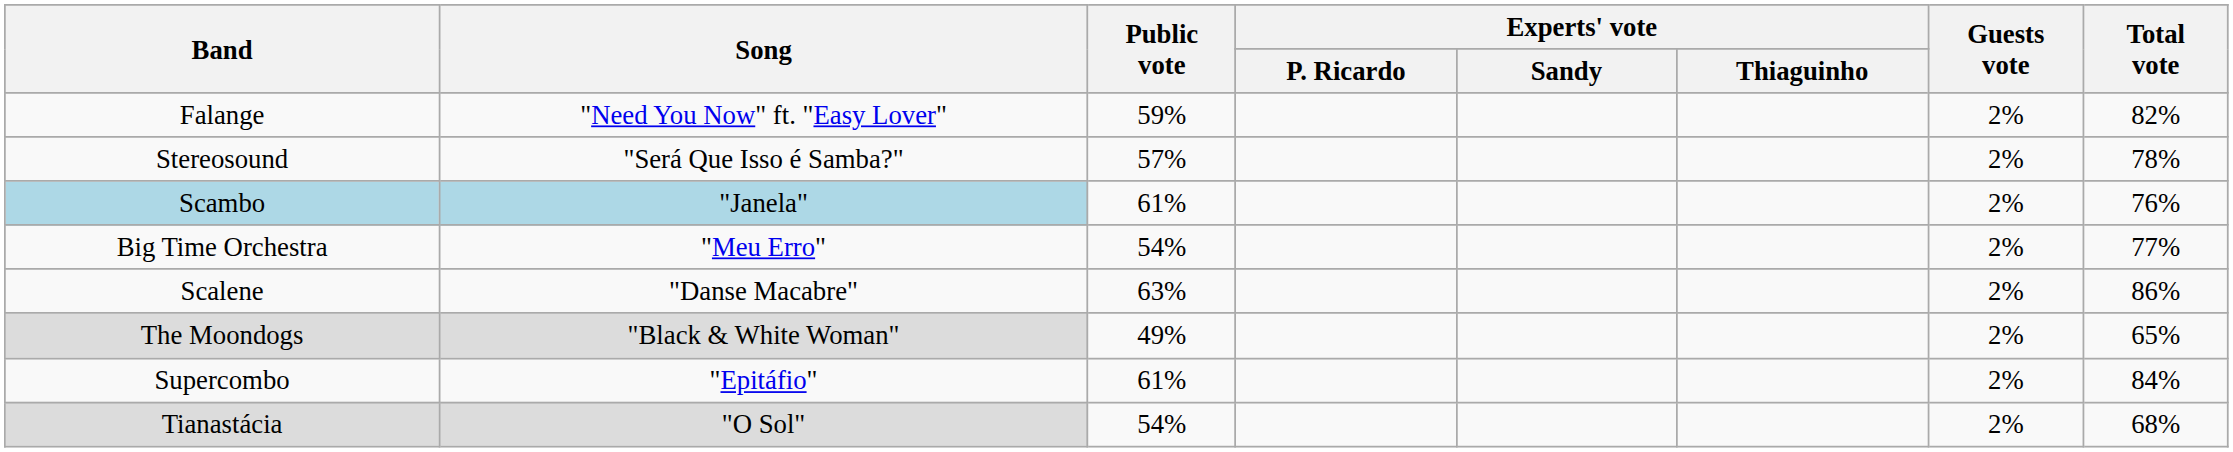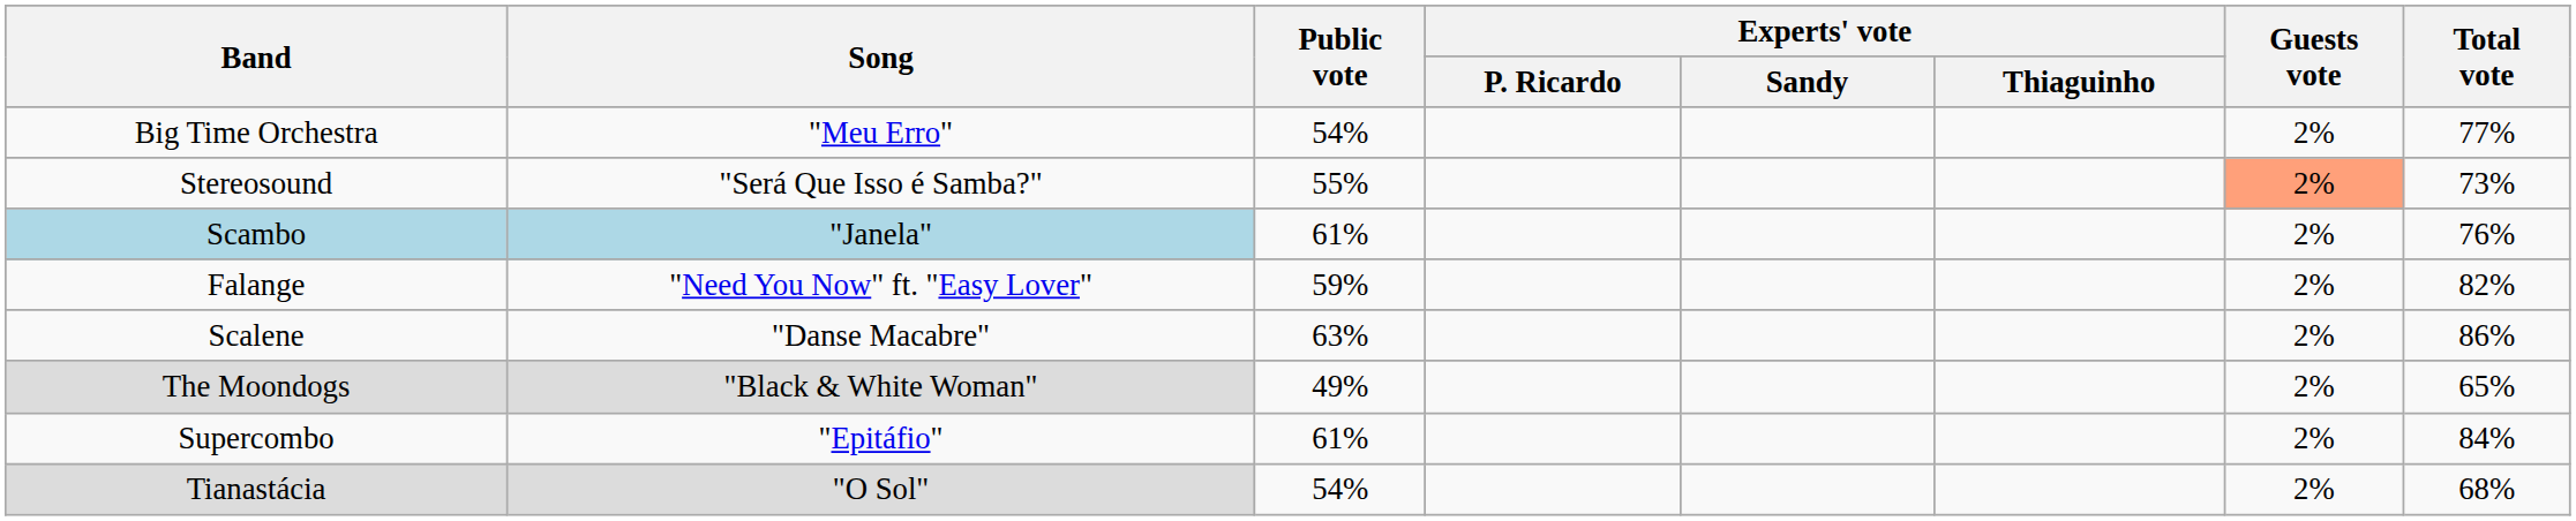 <table class="wikitable" style="font-size:95%; text-align:center" width="100%">
 <tr>
 <th width="135" rowspan=2>Band</th>
 <th width="205" rowspan=2>Song</th>
 <th width="040" rowspan=2>Public<br>vote</th>
 <th colspan=3>Experts' vote</th>
 <th width="040" rowspan=2>Guests<br>vote</th>
 <th width="040" rowspan=2>Total<br>vote</th>
 </tr>
 <tr>
 <th width="065">P. Ricardo</th>
 <th width="065">Sandy</th>
 <th width="065">Thiaguinho</th>
 </tr>
 <tr>
-<td>Falange</td>
-<td>"<a href='#'>Need You Now</a>" ft. "<a href='#'>Easy Lover</a>"</td>
-<td>59%</td>
+<td>Big Time Orchestra</td>
+<td>"<a href='#'>Meu Erro</a>"</td>
+<td>54%</td>
 <td></td>
 <td></td>
 <td></td>
 <td>2%</td>
-<td>82%</td>
+<td>77%</td>
 </tr>
 <tr>
 <td>Stereosound</td>
 <td>"Será Que Isso é Samba?"</td>
-<td>57%</td>
+<td>55%</td>
 <td></td>
 <td></td>
 <td></td>
-<td>2%</td>
-<td>78%</td>
+<td style="background: lightsalmon;">2%</td>
+<td>73%</td>
 </tr>
 <tr>
 <td bgcolor="ADD8E6">Scambo</td>
 <td bgcolor="ADD8E6">"Janela"</td>
 <td>61%</td>
 <td></td>
 <td></td>
 <td></td>
 <td>2%</td>
 <td>76%</td>
 </tr>
 <tr>
-<td>Big Time Orchestra</td>
-<td>"<a href='#'>Meu Erro</a>"</td>
-<td>54%</td>
+<td>Falange</td>
+<td>"<a href='#'>Need You Now</a>" ft. "<a href='#'>Easy Lover</a>"</td>
+<td>59%</td>
 <td></td>
 <td></td>
 <td></td>
 <td>2%</td>
-<td>77%</td>
+<td>82%</td>
 </tr>
 <tr>
 <td>Scalene</td>
 <td>"Danse Macabre"</td>
 <td>63%</td>
 <td></td>
 <td></td>
 <td></td>
 <td>2%</td>
 <td>86%</td>
 </tr>
 <tr>
 <td bgcolor="DCDCDC">The Moondogs</td>
 <td bgcolor="DCDCDC">"Black & White Woman"</td>
 <td>49%</td>
 <td></td>
 <td></td>
 <td></td>
 <td>2%</td>
 <td>65%</td>
 </tr>
 <tr>
 <td>Supercombo</td>
 <td>"<a href='#'>Epitáfio</a>"</td>
 <td>61%</td>
 <td></td>
 <td></td>
 <td></td>
 <td>2%</td>
 <td>84%</td>
 </tr>
 <tr>
 <td bgcolor="DCDCDC">Tianastácia</td>
 <td bgcolor="DCDCDC">"O Sol"</td>
 <td>54%</td>
 <td></td>
 <td></td>
 <td></td>
 <td>2%</td>
 <td>68%</td>
 </tr>
 </table>
